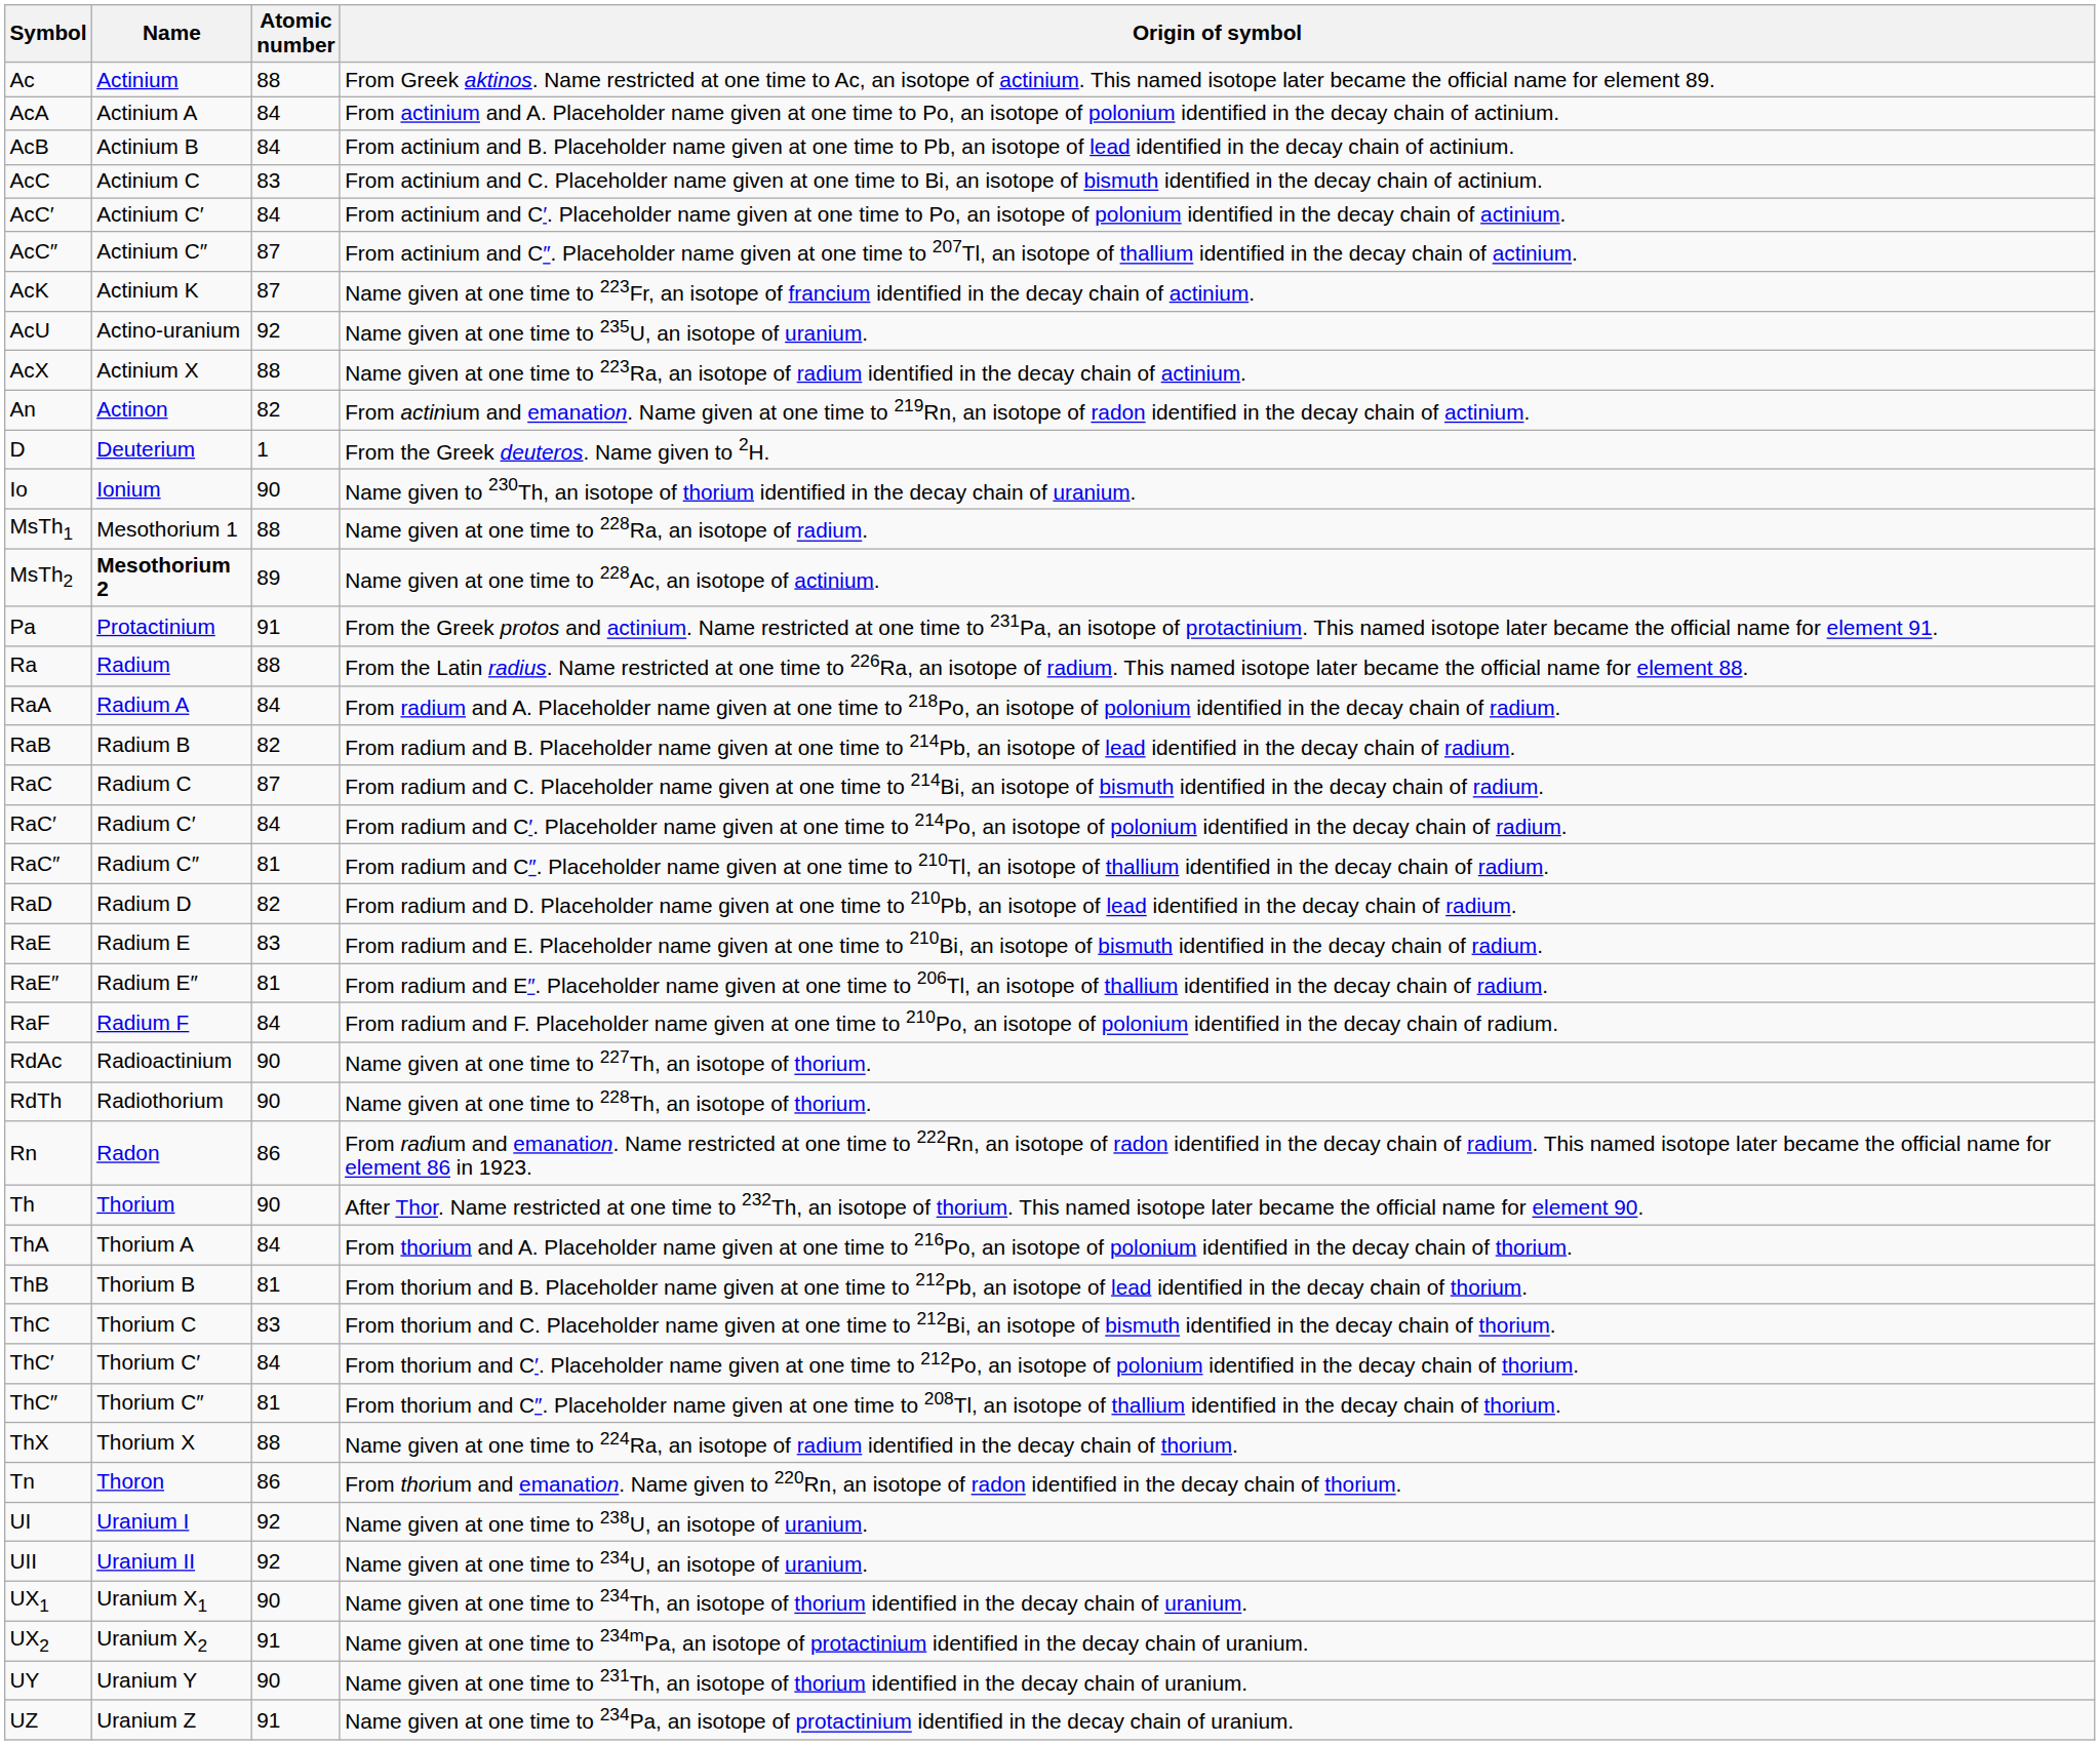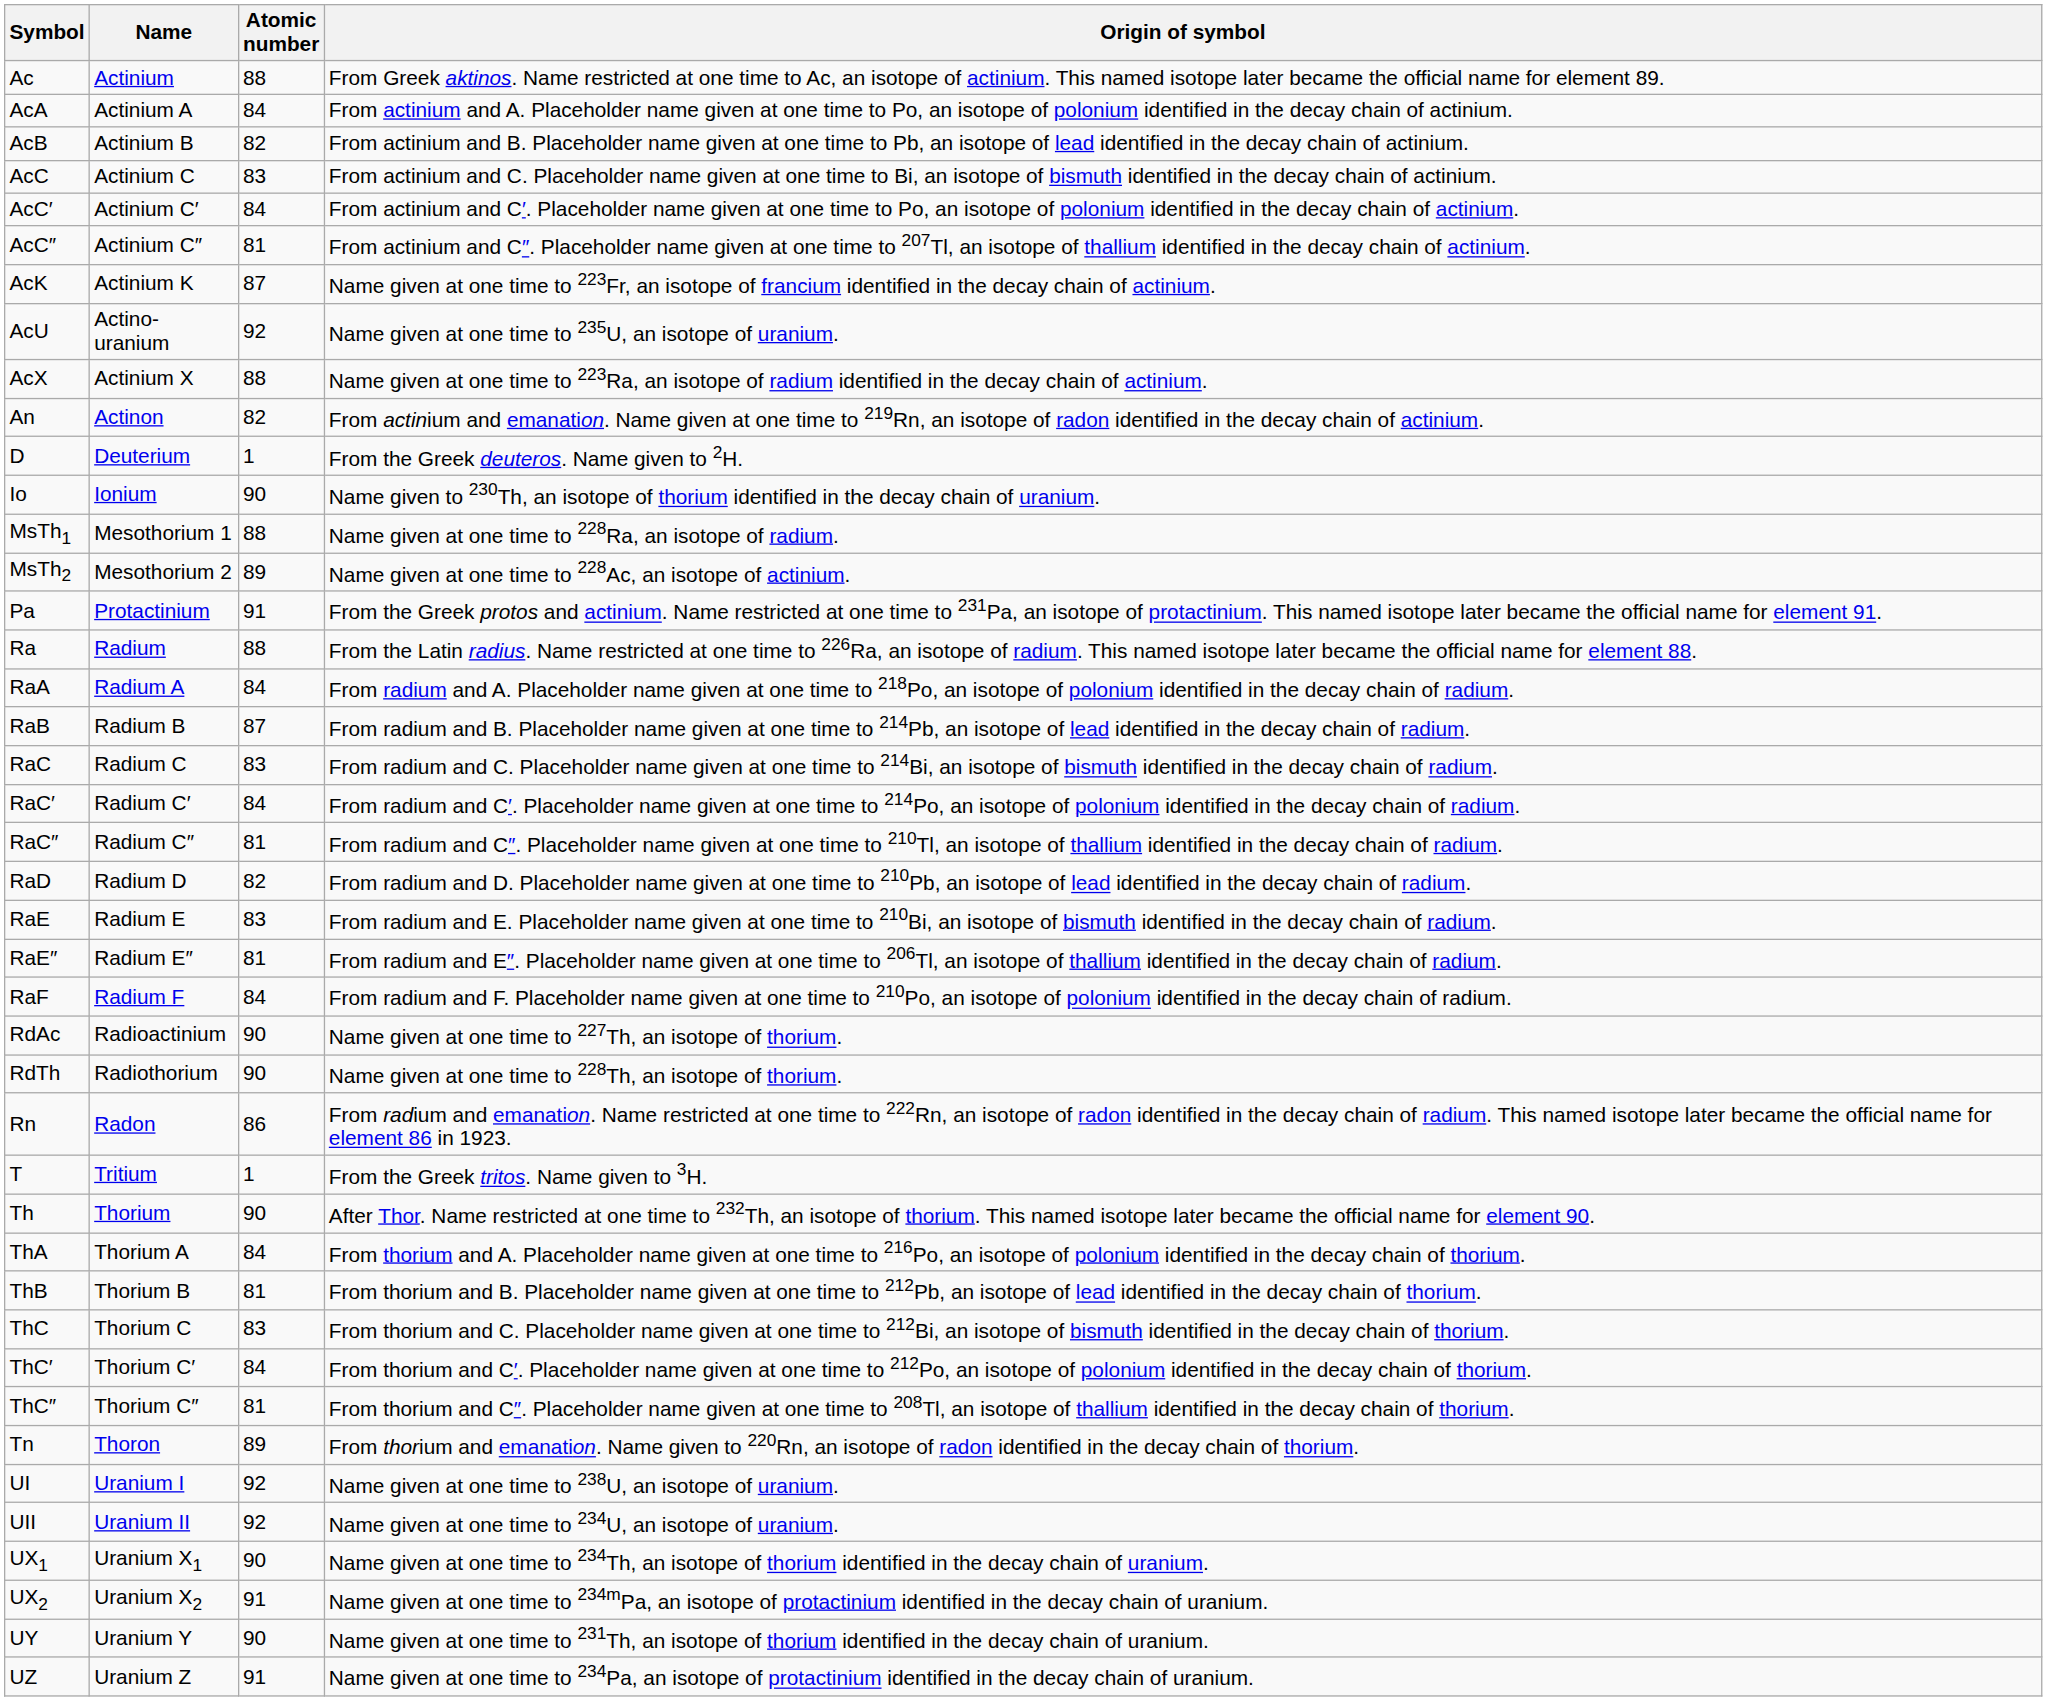 <table class="wikitable sortable sticky-header" style>
 <tr>
 <th>Symbol</th>
 <th>Name</th>
 <th>Atomic<br>number</th>
 <th class="unsortable">Origin of symbol</th>
 </tr>
 <tr>
 <td>Ac</td>
 <td><a href='#'>Actinium</a></td>
 <td>88</td>
 <td>From Greek <em><a href='#'>aktinos</a></em>. Name restricted at one time to Ac, an isotope of <a href='#'>actinium</a>. This named isotope later became the official name for element 89.</td>
 </tr>
 <tr>
 <td>AcA</td>
 <td>Actinium A</td>
 <td>84</td>
 <td>From <a href='#'>actinium</a> and A. Placeholder name given at one time to Po, an isotope of <a href='#'>polonium</a> identified in the decay chain of actinium.</td>
 </tr>
 <tr>
 <td>AcB</td>
 <td>Actinium B</td>
-<td>84</td>
+<td>82</td>
 <td>From actinium and B. Placeholder name given at one time to Pb, an isotope of <a href='#'>lead</a> identified in the decay chain of actinium.</td>
 </tr>
 <tr>
 <td>AcC</td>
 <td>Actinium C</td>
 <td>83</td>
 <td>From actinium and C. Placeholder name given at one time to Bi, an isotope of <a href='#'>bismuth</a> identified in the decay chain of actinium.</td>
 </tr>
 <tr>
 <td>AcC′</td>
 <td>Actinium C′</td>
 <td>84</td>
 <td>From actinium and C<a href='#'>′</a>. Placeholder name given at one time to Po, an isotope of <a href='#'>polonium</a> identified in the decay chain of <a href='#'>actinium</a>.</td>
 </tr>
 <tr>
 <td>AcC″</td>
 <td>Actinium C″</td>
-<td>87</td>
+<td>81</td>
 <td>From actinium and C<a href='#'>″</a>. Placeholder name given at one time to <sup>207</sup>Tl, an isotope of <a href='#'>thallium</a> identified in the decay chain of <a href='#'>actinium</a>.</td>
 </tr>
 <tr>
 <td>AcK</td>
 <td>Actinium K</td>
 <td>87</td>
 <td>Name given at one time to <sup>223</sup>Fr, an isotope of <a href='#'>francium</a> identified in the decay chain of <a href='#'>actinium</a>.</td>
 </tr>
 <tr>
 <td>AcU</td>
 <td>Actino-uranium</td>
 <td>92</td>
 <td>Name given at one time to <sup>235</sup>U, an isotope of <a href='#'>uranium</a>.</td>
 </tr>
 <tr>
 <td>AcX</td>
 <td>Actinium X</td>
 <td>88</td>
 <td>Name given at one time to <sup>223</sup>Ra, an isotope of <a href='#'>radium</a> identified in the decay chain of <a href='#'>actinium</a>.</td>
 </tr>
 <tr>
 <td>An</td>
 <td><a href='#'>Actinon</a></td>
 <td>82</td>
 <td>From <em>actin</em>ium and <a href='#'>emanati<em>on</em></a>. Name given at one time to <sup>219</sup>Rn, an isotope of <a href='#'>radon</a> identified in the decay chain of <a href='#'>actinium</a>.</td>
 </tr>
 <tr>
 <td>D</td>
 <td><a href='#'>Deuterium</a></td>
 <td>1</td>
 <td>From the Greek <em><a href='#'>deuteros</a></em>. Name given to <sup>2</sup>H.</td>
 </tr>
 <tr>
 <td>Io</td>
 <td><a href='#'>Ionium</a></td>
 <td>90</td>
 <td>Name given to <sup>230</sup>Th, an isotope of <a href='#'>thorium</a> identified in the decay chain of <a href='#'>uranium</a>.</td>
 </tr>
 <tr>
 <td>MsTh<sub>1</sub></td>
 <td>Mesothorium 1</td>
 <td>88</td>
 <td>Name given at one time to <sup>228</sup>Ra, an isotope of <a href='#'>radium</a>.</td>
 </tr>
 <tr>
 <td>MsTh<sub>2</sub></td>
-<td><strong>Mesothorium 2</strong></td>
+<td>Mesothorium 2</td>
 <td>89</td>
 <td>Name given at one time to <sup>228</sup>Ac, an isotope of <a href='#'>actinium</a>.</td>
 </tr>
 <tr>
 <td>Pa</td>
 <td><a href='#'>Protactinium</a></td>
 <td>91</td>
 <td>From the Greek <em>protos</em> and <a href='#'>actinium</a>. Name restricted at one time to <sup>231</sup>Pa, an isotope of <a href='#'>protactinium</a>. This named isotope later became the official name for <a href='#'>element 91</a>.</td>
 </tr>
 <tr>
 <td>Ra</td>
 <td><a href='#'>Radium</a></td>
 <td>88</td>
 <td>From the Latin <em><a href='#'>radius</a></em>. Name restricted at one time to <sup>226</sup>Ra, an isotope of <a href='#'>radium</a>. This named isotope later became the official name for <a href='#'>element 88</a>.</td>
 </tr>
 <tr>
 <td>RaA</td>
 <td><a href='#'>Radium A</a></td>
 <td>84</td>
 <td>From <a href='#'>radium</a> and A. Placeholder name given at one time to <sup>218</sup>Po, an isotope of <a href='#'>polonium</a> identified in the decay chain of <a href='#'>radium</a>.</td>
 </tr>
 <tr>
 <td>RaB</td>
 <td>Radium B</td>
-<td>82</td>
+<td>87</td>
 <td>From radium and B. Placeholder name given at one time to <sup>214</sup>Pb, an isotope of <a href='#'>lead</a> identified in the decay chain of <a href='#'>radium</a>.</td>
 </tr>
 <tr>
 <td>RaC</td>
 <td>Radium C</td>
-<td>87</td>
+<td>83</td>
 <td>From radium and C. Placeholder name given at one time to <sup>214</sup>Bi, an isotope of <a href='#'>bismuth</a> identified in the decay chain of <a href='#'>radium</a>.</td>
 </tr>
 <tr>
 <td>RaC′</td>
 <td>Radium C′</td>
 <td>84</td>
 <td>From radium and C<a href='#'>′</a>. Placeholder name given at one time to <sup>214</sup>Po, an isotope of <a href='#'>polonium</a> identified in the decay chain of <a href='#'>radium</a>.</td>
 </tr>
 <tr>
 <td>RaC″</td>
 <td>Radium C″</td>
 <td>81</td>
 <td>From radium and C<a href='#'>″</a>. Placeholder name given at one time to <sup>210</sup>Tl, an isotope of <a href='#'>thallium</a> identified in the decay chain of <a href='#'>radium</a>.</td>
 </tr>
 <tr>
 <td>RaD</td>
 <td>Radium D</td>
 <td>82</td>
 <td>From radium and D. Placeholder name given at one time to <sup>210</sup>Pb, an isotope of <a href='#'>lead</a> identified in the decay chain of <a href='#'>radium</a>.</td>
 </tr>
 <tr>
 <td>RaE</td>
 <td>Radium E</td>
 <td>83</td>
 <td>From radium and E. Placeholder name given at one time to <sup>210</sup>Bi, an isotope of <a href='#'>bismuth</a> identified in the decay chain of <a href='#'>radium</a>.</td>
 </tr>
 <tr>
 <td>RaE″</td>
 <td>Radium E″</td>
 <td>81</td>
 <td>From radium and E<a href='#'>″</a>. Placeholder name given at one time to <sup>206</sup>Tl, an isotope of <a href='#'>thallium</a> identified in the decay chain of <a href='#'>radium</a>.</td>
 </tr>
 <tr>
 <td>RaF</td>
 <td><a href='#'>Radium F</a></td>
 <td>84</td>
 <td>From radium and F. Placeholder name given at one time to <sup>210</sup>Po, an isotope of <a href='#'>polonium</a> identified in the decay chain of radium.</td>
 </tr>
 <tr>
 <td>RdAc</td>
 <td>Radioactinium</td>
 <td>90</td>
 <td>Name given at one time to <sup>227</sup>Th, an isotope of <a href='#'>thorium</a>.</td>
 </tr>
 <tr>
 <td>RdTh</td>
 <td>Radiothorium</td>
 <td>90</td>
 <td>Name given at one time to <sup>228</sup>Th, an isotope of <a href='#'>thorium</a>.</td>
 </tr>
 <tr>
 <td>Rn</td>
 <td><a href='#'>Radon</a></td>
 <td>86</td>
 <td>From <em>rad</em>ium and <a href='#'>emanati<em>on</em></a>. Name restricted at one time to <sup>222</sup>Rn, an isotope of <a href='#'>radon</a> identified in the decay chain of <a href='#'>radium</a>. This named isotope later became the official name for <a href='#'>element 86</a> in 1923.</td>
 </tr>
 <tr>
+<td>T</td>
+<td><a href='#'>Tritium</a></td>
+<td>1</td>
+<td>From the Greek <em><a href='#'>tritos</a></em>. Name given to <sup>3</sup>H.</td>
+</tr>
+<tr>
 <td>Th</td>
 <td><a href='#'>Thorium</a></td>
 <td>90</td>
 <td>After <a href='#'>Thor</a>. Name restricted at one time to <sup>232</sup>Th, an isotope of <a href='#'>thorium</a>. This named isotope later became the official name for <a href='#'>element 90</a>.</td>
 </tr>
 <tr>
 <td>ThA</td>
 <td>Thorium A</td>
 <td>84</td>
 <td>From <a href='#'>thorium</a> and A. Placeholder name given at one time to <sup>216</sup>Po, an isotope of <a href='#'>polonium</a> identified in the decay chain of <a href='#'>thorium</a>.</td>
 </tr>
 <tr>
 <td>ThB</td>
 <td>Thorium B</td>
 <td>81</td>
 <td>From thorium and B. Placeholder name given at one time to <sup>212</sup>Pb, an isotope of <a href='#'>lead</a> identified in the decay chain of <a href='#'>thorium</a>.</td>
 </tr>
 <tr>
 <td>ThC</td>
 <td>Thorium C</td>
 <td>83</td>
 <td>From thorium and C. Placeholder name given at one time to <sup>212</sup>Bi, an isotope of <a href='#'>bismuth</a> identified in the decay chain of <a href='#'>thorium</a>.</td>
 </tr>
 <tr>
 <td>ThC′</td>
 <td>Thorium C′</td>
 <td>84</td>
 <td>From thorium and C<a href='#'>′</a>. Placeholder name given at one time to <sup>212</sup>Po, an isotope of <a href='#'>polonium</a> identified in the decay chain of <a href='#'>thorium</a>.</td>
 </tr>
 <tr>
 <td>ThC″</td>
 <td>Thorium C″</td>
 <td>81</td>
 <td>From thorium and C<a href='#'>″</a>. Placeholder name given at one time to <sup>208</sup>Tl, an isotope of <a href='#'>thallium</a> identified in the decay chain of <a href='#'>thorium</a>.</td>
 </tr>
 <tr>
-<td>ThX</td>
-<td>Thorium X</td>
-<td>88</td>
-<td>Name given at one time to <sup>224</sup>Ra, an isotope of <a href='#'>radium</a> identified in the decay chain of <a href='#'>thorium</a>.</td>
-</tr>
-<tr>
 <td>Tn</td>
 <td><a href='#'>Thoron</a></td>
-<td>86</td>
+<td>89</td>
 <td>From <em>thor</em>ium and <a href='#'>emanati<em>on</em></a>. Name given to <sup>220</sup>Rn, an isotope of <a href='#'>radon</a> identified in the decay chain of <a href='#'>thorium</a>.</td>
 </tr>
 <tr>
 <td>UI</td>
 <td><a href='#'>Uranium I</a></td>
 <td>92</td>
 <td>Name given at one time to <sup>238</sup>U, an isotope of <a href='#'>uranium</a>.</td>
 </tr>
 <tr>
 <td>UII</td>
 <td><a href='#'>Uranium II</a></td>
 <td>92</td>
 <td>Name given at one time to <sup>234</sup>U, an isotope of <a href='#'>uranium</a>.</td>
 </tr>
 <tr>
 <td>UX<sub>1</sub></td>
 <td>Uranium X<sub>1</sub></td>
 <td>90</td>
 <td>Name given at one time to <sup>234</sup>Th, an isotope of <a href='#'>thorium</a> identified in the decay chain of <a href='#'>uranium</a>.</td>
 </tr>
 <tr>
 <td>UX<sub>2</sub></td>
 <td>Uranium X<sub>2</sub></td>
 <td>91</td>
 <td>Name given at one time to <sup>234m</sup>Pa, an isotope of <a href='#'>protactinium</a> identified in the decay chain of uranium.</td>
 </tr>
 <tr>
 <td>UY</td>
 <td>Uranium Y</td>
 <td>90</td>
 <td>Name given at one time to <sup>231</sup>Th, an isotope of <a href='#'>thorium</a> identified in the decay chain of uranium.</td>
 </tr>
 <tr>
 <td>UZ</td>
 <td>Uranium Z</td>
 <td>91</td>
 <td>Name given at one time to <sup>234</sup>Pa, an isotope of <a href='#'>protactinium</a> identified in the decay chain of uranium.</td>
 </tr>
 </table>
